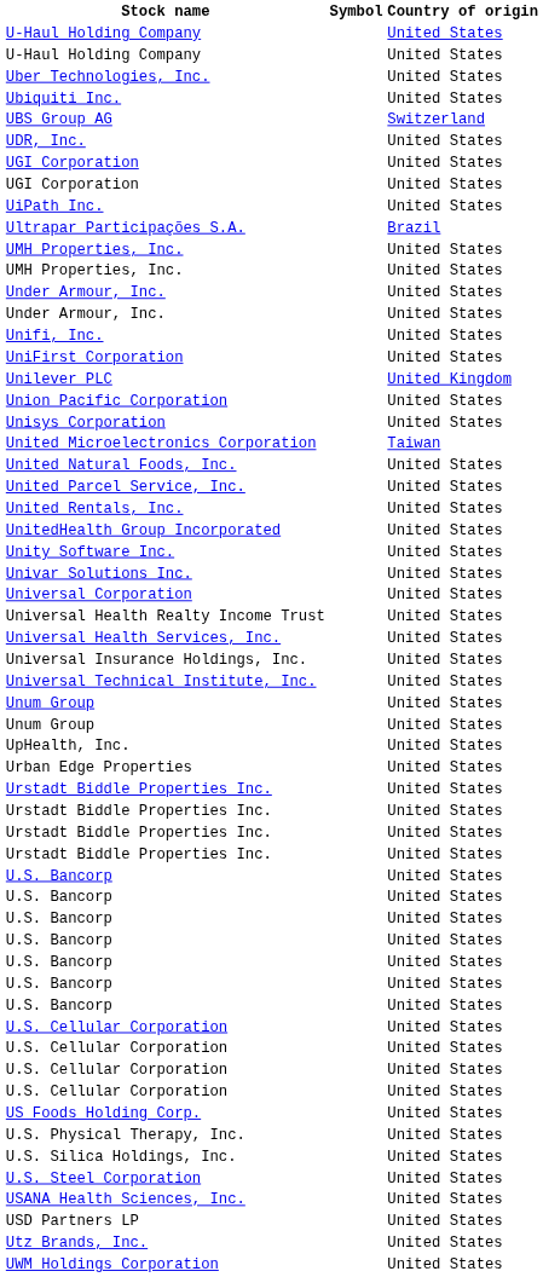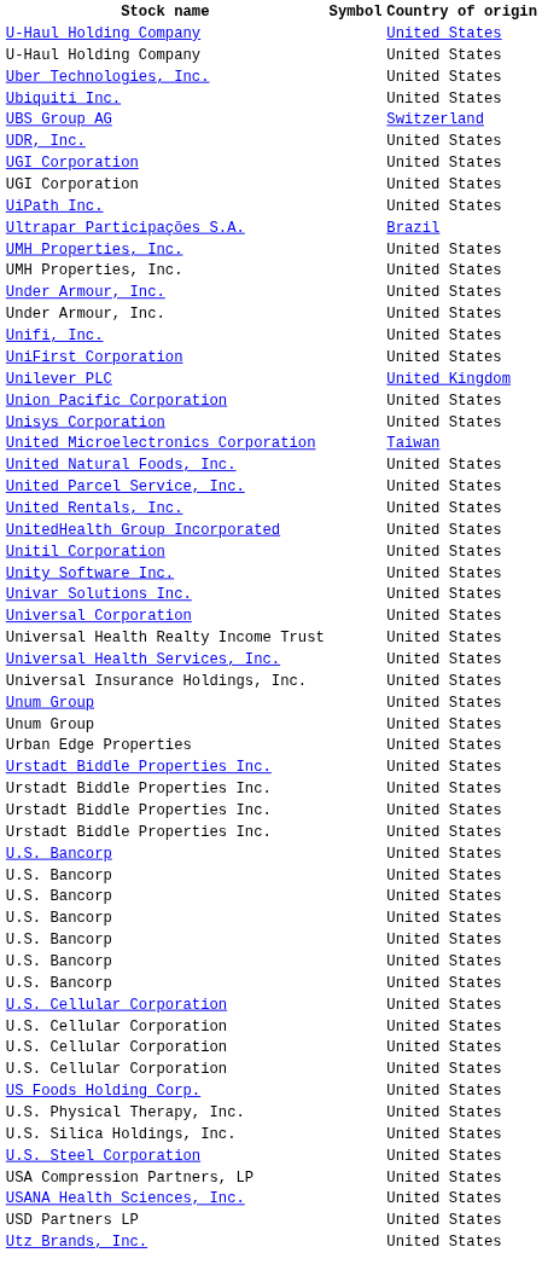 <table style="background:transparent;">
 <tr>
 <th>Stock name</th>
 <th>Symbol</th>
 <th>Country of origin</th>
 </tr>
 <tr --->
 <td><a href='#'>U-Haul Holding Company</a></td>
 <td></td>
 <td><a href='#'>United States</a></td>
 </tr>
 <tr --->
 <td>U-Haul Holding Company</td>
 <td></td>
 <td>United States</td>
 </tr>
 <tr --->
 <td><a href='#'>Uber Technologies, Inc.</a></td>
 <td></td>
 <td>United States</td>
 </tr>
 <tr --->
 <td><a href='#'>Ubiquiti Inc.</a></td>
 <td></td>
 <td>United States</td>
 </tr>
 <tr --->
 <td><a href='#'>UBS Group AG</a></td>
 <td></td>
 <td><a href='#'>Switzerland</a></td>
 </tr>
 <tr --->
 <td><a href='#'>UDR, Inc.</a></td>
 <td></td>
 <td>United States</td>
 </tr>
 <tr --->
 <td><a href='#'>UGI Corporation</a></td>
 <td></td>
 <td>United States</td>
 </tr>
 <tr --->
 <td>UGI Corporation</td>
 <td></td>
 <td>United States</td>
 </tr>
 <tr --->
 <td><a href='#'>UiPath Inc.</a></td>
 <td></td>
 <td>United States</td>
 </tr>
 <tr --->
 <td><a href='#'>Ultrapar Participações S.A.</a></td>
 <td></td>
 <td><a href='#'>Brazil</a></td>
 </tr>
 <tr --->
 <td><a href='#'>UMH Properties, Inc.</a></td>
 <td></td>
 <td>United States</td>
 </tr>
 <tr --->
 <td>UMH Properties, Inc.</td>
 <td></td>
 <td>United States</td>
 </tr>
 <tr --->
 <td><a href='#'>Under Armour, Inc.</a></td>
 <td></td>
 <td>United States</td>
 </tr>
 <tr --->
 <td>Under Armour, Inc.</td>
 <td></td>
 <td>United States</td>
 </tr>
 <tr --->
 <td><a href='#'>Unifi, Inc.</a></td>
 <td></td>
 <td>United States</td>
 </tr>
 <tr --->
 <td><a href='#'>UniFirst Corporation</a></td>
 <td></td>
 <td>United States</td>
 </tr>
 <tr --->
 <td><a href='#'>Unilever PLC</a></td>
 <td></td>
 <td><a href='#'>United Kingdom</a></td>
 </tr>
 <tr --->
 <td><a href='#'>Union Pacific Corporation</a></td>
 <td></td>
 <td>United States</td>
 </tr>
 <tr --->
 <td><a href='#'>Unisys Corporation</a></td>
 <td></td>
 <td>United States</td>
 </tr>
 <tr --->
 <td><a href='#'>United Microelectronics Corporation</a></td>
 <td></td>
 <td><a href='#'>Taiwan</a></td>
 </tr>
 <tr --->
 <td><a href='#'>United Natural Foods, Inc.</a></td>
 <td></td>
 <td>United States</td>
 </tr>
 <tr --->
 <td><a href='#'>United Parcel Service, Inc.</a></td>
 <td></td>
 <td>United States</td>
 </tr>
 <tr --->
 <td><a href='#'>United Rentals, Inc.</a></td>
 <td></td>
 <td>United States</td>
 </tr>
 <tr --->
 <td><a href='#'>UnitedHealth Group Incorporated</a></td>
 <td></td>
 <td>United States</td>
 </tr>
 <tr --->
+<td><a href='#'>Unitil Corporation</a></td>
+<td></td>
+<td>United States</td>
+</tr>
+<tr --->
 <td><a href='#'>Unity Software Inc.</a></td>
 <td></td>
 <td>United States</td>
 </tr>
 <tr --->
 <td><a href='#'>Univar Solutions Inc.</a></td>
 <td></td>
 <td>United States</td>
 </tr>
 <tr --->
 <td><a href='#'>Universal Corporation</a></td>
 <td></td>
 <td>United States</td>
 </tr>
 <tr --->
 <td>Universal Health Realty Income Trust</td>
 <td></td>
 <td>United States</td>
 </tr>
 <tr --->
 <td><a href='#'>Universal Health Services, Inc.</a></td>
 <td></td>
 <td>United States</td>
 </tr>
 <tr --->
 <td>Universal Insurance Holdings, Inc.</td>
 <td></td>
 <td>United States</td>
 </tr>
 <tr --->
-<td><a href='#'>Universal Technical Institute, Inc.</a></td>
-<td></td>
-<td>United States</td>
-</tr>
-<tr --->
 <td><a href='#'>Unum Group</a></td>
 <td></td>
 <td>United States</td>
 </tr>
 <tr --->
 <td>Unum Group</td>
-<td></td>
-<td>United States</td>
-</tr>
-<tr --->
-<td>UpHealth, Inc.</td>
 <td></td>
 <td>United States</td>
 </tr>
 <tr --->
 <td>Urban Edge Properties</td>
 <td></td>
 <td>United States</td>
 </tr>
 <tr --->
 <td><a href='#'>Urstadt Biddle Properties Inc.</a></td>
 <td></td>
 <td>United States</td>
 </tr>
 <tr --->
 <td>Urstadt Biddle Properties Inc.</td>
 <td></td>
 <td>United States</td>
 </tr>
 <tr --->
 <td>Urstadt Biddle Properties Inc.</td>
 <td></td>
 <td>United States</td>
 </tr>
 <tr --->
 <td>Urstadt Biddle Properties Inc.</td>
 <td></td>
 <td>United States</td>
 </tr>
 <tr --->
 <td><a href='#'>U.S. Bancorp</a></td>
 <td></td>
 <td>United States</td>
 </tr>
 <tr --->
 <td>U.S. Bancorp</td>
 <td></td>
 <td>United States</td>
 </tr>
 <tr --->
 <td>U.S. Bancorp</td>
 <td></td>
 <td>United States</td>
 </tr>
 <tr --->
 <td>U.S. Bancorp</td>
 <td></td>
 <td>United States</td>
 </tr>
 <tr --->
 <td>U.S. Bancorp</td>
 <td></td>
 <td>United States</td>
 </tr>
 <tr --->
 <td>U.S. Bancorp</td>
 <td></td>
 <td>United States</td>
 </tr>
 <tr --->
 <td>U.S. Bancorp</td>
 <td></td>
 <td>United States</td>
 </tr>
 <tr --->
 <td><a href='#'>U.S. Cellular Corporation</a></td>
 <td></td>
 <td>United States</td>
 </tr>
 <tr --->
 <td>U.S. Cellular Corporation</td>
 <td></td>
 <td>United States</td>
 </tr>
 <tr --->
 <td>U.S. Cellular Corporation</td>
 <td></td>
 <td>United States</td>
 </tr>
 <tr --->
 <td>U.S. Cellular Corporation</td>
 <td></td>
 <td>United States</td>
 </tr>
 <tr --->
 <td><a href='#'>US Foods Holding Corp.</a></td>
 <td></td>
 <td>United States</td>
 </tr>
 <tr --->
 <td>U.S. Physical Therapy, Inc.</td>
 <td></td>
 <td>United States</td>
 </tr>
 <tr --->
 <td>U.S. Silica Holdings, Inc.</td>
 <td></td>
 <td>United States</td>
 </tr>
 <tr --->
 <td><a href='#'>U.S. Steel Corporation</a></td>
 <td></td>
 <td>United States</td>
 </tr>
 <tr --->
+<td>USA Compression Partners, LP</td>
+<td></td>
+<td>United States</td>
+</tr>
+<tr --->
 <td><a href='#'>USANA Health Sciences, Inc.</a></td>
 <td></td>
 <td>United States</td>
 </tr>
 <tr --->
 <td>USD Partners LP</td>
 <td></td>
 <td>United States</td>
 </tr>
 <tr --->
 <td><a href='#'>Utz Brands, Inc.</a></td>
 <td></td>
 <td>United States</td>
 </tr>
 <tr --->
-<td><a href='#'>UWM Holdings Corporation</a></td>
-<td></td>
-<td>United States</td>
-</tr>
-<tr --->
 </tr>
 </table>
